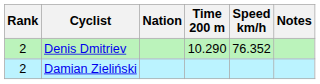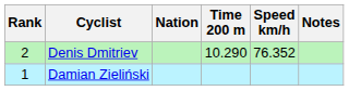 <table class="wikitable sortable" style="text-align:center;">
 <tr>
 <th>Rank</th>
 <th>Cyclist</th>
 <th>Nation</th>
 <th>Time<br>200 m</th>
 <th>Speed<br>km/h</th>
 <th>Notes</th>
 </tr>
 <tr bgcolor=bbf3bb>
 <td>2</td>
 <td align=left><a href='#'>Denis Dmitriev</a></td>
 <td align=left></td>
 <td>10.290</td>
 <td>76.352</td>
 <td></td>
 </tr>
 <tr bgcolor=bbf3ff>
-<td>2</td>
+<td>1</td>
 <td align=left><a href='#'>Damian Zieliński</a></td>
 <td align=left></td>
 <td></td>
 <td></td>
 <td></td>
 </tr>
 </table>
